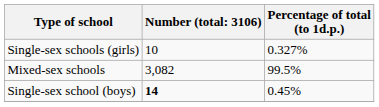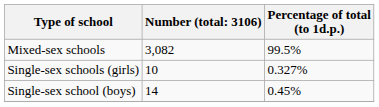 <table class="wikitable">
 <tr>
 <th>Type of school</th>
 <th>Number (total: 3106)</th>
 <th>Percentage of total <br> (to 1d.p.) </th>
 </tr>
 <tr>
+<td>Mixed-sex schools</td>
+<td>3,082</td>
+<td>99.5%</td>
+</tr>
+<tr>
 <td>Single-sex schools (girls)</td>
 <td>10</td>
 <td>0.327%</td>
 </tr>
 <tr>
-<td>Mixed-sex schools</td>
-<td>3,082</td>
-<td>99.5%</td>
-</tr>
-<tr>
 <td>Single-sex school (boys)</td>
-<td><strong>14</strong></td>
+<td>14</td>
 <td>0.45%</td>
 </tr>
 <tr>
 </tr>
 </table>
